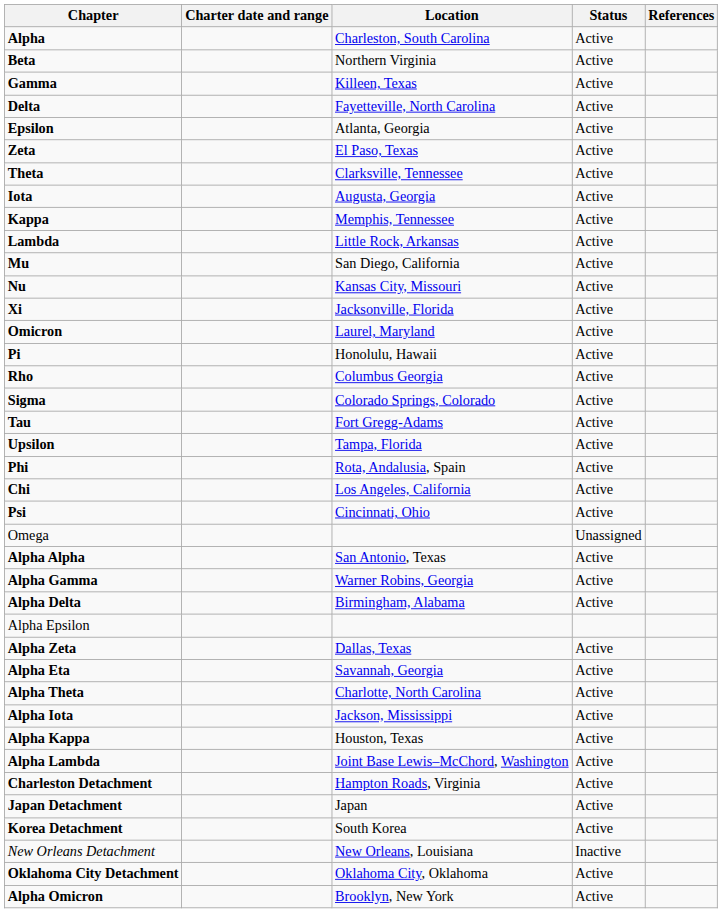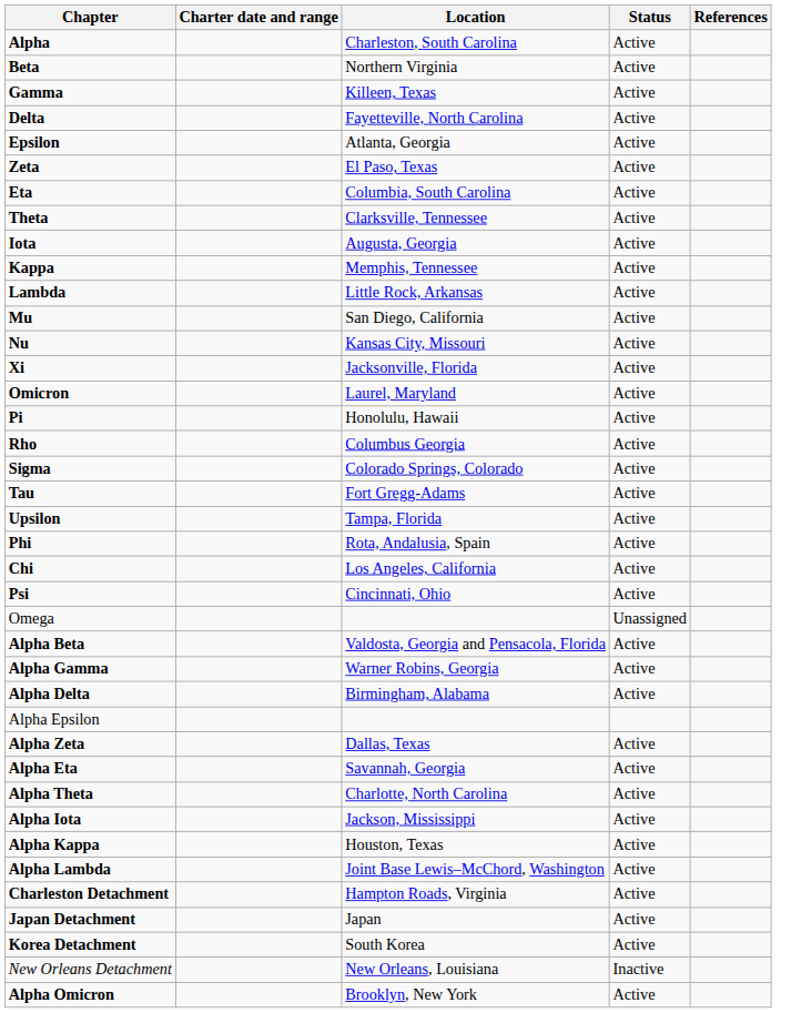 <table class="wikitable sortable">
 <tr>
 <th>Chapter</th>
 <th>Charter date and range</th>
 <th>Location</th>
 <th>Status</th>
 <th>References</th>
 </tr>
 <tr>
 <td><strong>Alpha</strong></td>
 <td></td>
 <td><a href='#'>Charleston, South Carolina</a></td>
 <td>Active</td>
 <td></td>
 </tr>
 <tr>
 <td><strong>Beta</strong></td>
 <td></td>
 <td>Northern Virginia</td>
 <td>Active</td>
 <td></td>
 </tr>
 <tr>
 <td><strong>Gamma</strong></td>
 <td></td>
 <td><a href='#'>Killeen, Texas</a></td>
 <td>Active</td>
 <td></td>
 </tr>
 <tr>
 <td><strong>Delta</strong></td>
 <td></td>
 <td><a href='#'>Fayetteville, North Carolina</a></td>
 <td>Active</td>
 <td></td>
 </tr>
 <tr>
 <td><strong>Epsilon</strong></td>
 <td></td>
 <td>Atlanta, Georgia</td>
 <td>Active</td>
 <td></td>
 </tr>
 <tr>
 <td><strong>Zeta</strong></td>
 <td></td>
 <td><a href='#'>El Paso, Texas</a></td>
+<td>Active</td>
+<td></td>
+</tr>
+<tr>
+<td><strong>Eta</strong></td>
+<td></td>
+<td><a href='#'>Columbia, South Carolina</a></td>
 <td>Active</td>
 <td></td>
 </tr>
 <tr>
 <td><strong>Theta</strong></td>
 <td></td>
 <td><a href='#'>Clarksville, Tennessee</a></td>
 <td>Active</td>
 <td></td>
 </tr>
 <tr>
 <td><strong>Iota</strong></td>
 <td></td>
 <td><a href='#'>Augusta, Georgia</a></td>
 <td>Active</td>
 <td></td>
 </tr>
 <tr>
 <td><strong>Kappa</strong></td>
 <td></td>
 <td><a href='#'>Memphis, Tennessee</a></td>
 <td>Active</td>
 <td></td>
 </tr>
 <tr>
 <td><strong>Lambda</strong></td>
 <td></td>
 <td><a href='#'>Little Rock, Arkansas</a></td>
 <td>Active</td>
 <td></td>
 </tr>
 <tr>
 <td><strong>Mu</strong></td>
 <td></td>
 <td>San Diego, California</td>
 <td>Active</td>
 <td></td>
 </tr>
 <tr>
 <td><strong>Nu</strong></td>
 <td></td>
 <td><a href='#'>Kansas City, Missouri</a></td>
 <td>Active</td>
 <td></td>
 </tr>
 <tr>
 <td><strong>Xi</strong></td>
 <td></td>
 <td><a href='#'>Jacksonville, Florida</a></td>
 <td>Active</td>
 <td></td>
 </tr>
 <tr>
 <td><strong>Omicron</strong></td>
 <td></td>
 <td><a href='#'>Laurel, Maryland</a></td>
 <td>Active</td>
 <td></td>
 </tr>
 <tr>
 <td><strong>Pi</strong></td>
 <td></td>
 <td>Honolulu, Hawaii</td>
 <td>Active</td>
 <td></td>
 </tr>
 <tr>
 <td><strong>Rho</strong></td>
 <td></td>
 <td><a href='#'>Columbus Georgia</a></td>
 <td>Active</td>
 <td></td>
 </tr>
 <tr>
 <td><strong>Sigma</strong></td>
 <td></td>
 <td><a href='#'>Colorado Springs, Colorado</a></td>
 <td>Active</td>
 <td></td>
 </tr>
 <tr>
 <td><strong>Tau</strong></td>
 <td></td>
 <td><a href='#'>Fort Gregg-Adams</a></td>
 <td>Active</td>
 <td></td>
 </tr>
 <tr>
 <td><strong>Upsilon</strong></td>
 <td></td>
 <td><a href='#'>Tampa, Florida</a></td>
 <td>Active</td>
 <td></td>
 </tr>
 <tr>
 <td><strong>Phi</strong></td>
 <td></td>
 <td><a href='#'>Rota, Andalusia</a>, Spain</td>
 <td>Active</td>
 <td></td>
 </tr>
 <tr>
 <td><strong>Chi</strong></td>
 <td></td>
 <td><a href='#'>Los Angeles, California</a></td>
 <td>Active</td>
 <td></td>
 </tr>
 <tr>
 <td><strong>Psi</strong></td>
 <td></td>
 <td><a href='#'>Cincinnati, Ohio</a></td>
 <td>Active</td>
 <td></td>
 </tr>
 <tr>
 <td>Omega</td>
 <td></td>
 <td></td>
 <td>Unassigned</td>
 <td></td>
 </tr>
 <tr>
-<td><strong>Alpha Alpha</strong></td>
+<td><strong>Alpha Beta</strong></td>
 <td></td>
-<td><a href='#'>San Antonio</a>, Texas</td>
+<td><a href='#'>Valdosta, Georgia</a> and <a href='#'>Pensacola, Florida</a></td>
 <td>Active</td>
 <td></td>
 </tr>
 <tr>
 <td><strong>Alpha Gamma</strong></td>
 <td></td>
 <td><a href='#'>Warner Robins, Georgia</a></td>
 <td>Active</td>
 <td></td>
 </tr>
 <tr>
 <td><strong>Alpha Delta</strong></td>
 <td></td>
 <td><a href='#'>Birmingham, Alabama</a></td>
 <td>Active</td>
 <td></td>
 </tr>
 <tr>
 <td>Alpha Epsilon</td>
 <td></td>
 <td></td>
 <td></td>
 <td></td>
 </tr>
 <tr>
 <td><strong>Alpha Zeta</strong></td>
 <td></td>
 <td><a href='#'>Dallas, Texas</a></td>
 <td>Active</td>
 <td></td>
 </tr>
 <tr>
 <td><strong>Alpha Eta</strong></td>
 <td></td>
 <td><a href='#'>Savannah, Georgia</a></td>
 <td>Active</td>
 <td></td>
 </tr>
 <tr>
 <td><strong>Alpha Theta</strong></td>
 <td></td>
 <td><a href='#'>Charlotte, North Carolina</a></td>
 <td>Active</td>
 <td></td>
 </tr>
 <tr>
 <td><strong>Alpha Iota</strong></td>
 <td></td>
 <td><a href='#'>Jackson, Mississippi</a></td>
 <td>Active</td>
 <td></td>
 </tr>
 <tr>
 <td><strong>Alpha Kappa</strong></td>
 <td></td>
 <td>Houston, Texas</td>
 <td>Active</td>
 <td></td>
 </tr>
 <tr>
 <td><strong>Alpha Lambda</strong></td>
 <td></td>
 <td><a href='#'>Joint Base Lewis–McChord</a>, <a href='#'>Washington</a></td>
 <td>Active</td>
 <td></td>
 </tr>
 <tr>
 <td><strong>Charleston Detachment</strong></td>
 <td></td>
 <td><a href='#'>Hampton Roads</a>, Virginia</td>
 <td>Active</td>
 <td></td>
 </tr>
 <tr>
 <td><strong>Japan Detachment</strong></td>
 <td></td>
 <td>Japan</td>
 <td>Active</td>
 <td></td>
 </tr>
 <tr>
 <td><strong>Korea Detachment</strong></td>
 <td></td>
 <td>South Korea</td>
 <td>Active</td>
 <td></td>
 </tr>
 <tr>
 <td><em>New Orleans Detachment</em></td>
 <td></td>
 <td><a href='#'>New Orleans</a>, Louisiana</td>
 <td>Inactive</td>
 <td></td>
 </tr>
 <tr>
-<td><strong>Oklahoma City Detachment</strong></td>
-<td></td>
-<td><a href='#'>Oklahoma City</a>, Oklahoma</td>
-<td>Active</td>
-<td></td>
-</tr>
-<tr>
 <td><strong>Alpha Omicron</strong></td>
 <td></td>
 <td><a href='#'>Brooklyn</a>, New York</td>
 <td>Active</td>
 <td></td>
 </tr>
 </table>
